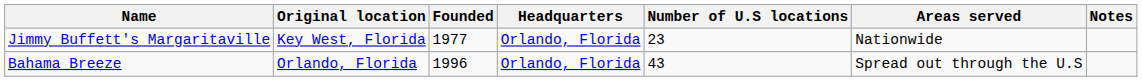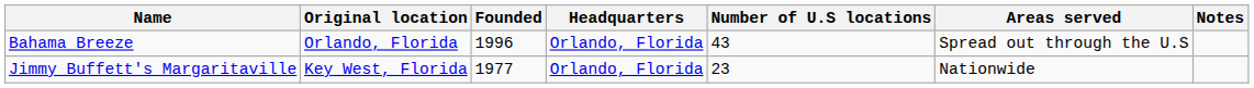 <table class="wikitable sortable">
 <tr>
 <th>Name</th>
 <th>Original location</th>
 <th>Founded</th>
 <th>Headquarters</th>
 <th data-sort-type="number">Number of U.S locations</th>
 <th>Areas served</th>
 <th>Notes</th>
 </tr>
 <tr>
+<td><a href='#'>Bahama Breeze</a></td>
+<td><a href='#'>Orlando, Florida</a></td>
+<td>1996</td>
+<td><a href='#'>Orlando, Florida</a></td>
+<td>43</td>
+<td>Spread out through the U.S</td>
+<td></td>
+</tr>
+<tr>
 <td><a href='#'>Jimmy Buffett's Margaritaville</a></td>
 <td><a href='#'>Key West, Florida</a></td>
 <td>1977</td>
 <td><a href='#'>Orlando, Florida</a></td>
 <td>23</td>
 <td>Nationwide</td>
 <td></td>
 </tr>
-<tr>
-<td><a href='#'>Bahama Breeze</a></td>
-<td><a href='#'>Orlando, Florida</a></td>
-<td>1996</td>
-<td><a href='#'>Orlando, Florida</a></td>
-<td>43</td>
-<td>Spread out through the U.S</td>
-<td></td>
-</tr>
 </table>
